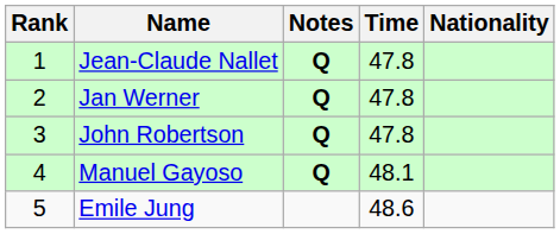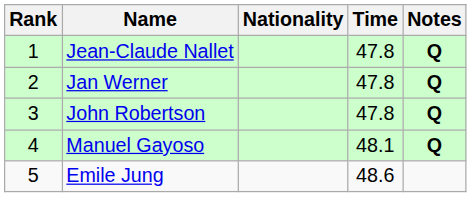 <table class="wikitable sortable" style="text-align:center">
 <tr>
 <th>Rank</th>
 <th>Name</th>
+<th>Nationality</th>
+<th>Time</th>
 <th>Notes</th>
-<th>Time</th>
-<th>Nationality</th>
 </tr>
 <tr bgcolor=ccffcc>
 <td>1</td>
 <td align=left><a href='#'>Jean-Claude Nallet</a></td>
+<td align=left></td>
+<td>47.8</td>
 <td><strong>Q</strong></td>
-<td>47.8</td>
-<td align=left></td>
 </tr>
 <tr bgcolor=ccffcc>
 <td>2</td>
 <td align=left><a href='#'>Jan Werner</a></td>
+<td align=left></td>
+<td>47.8</td>
 <td><strong>Q</strong></td>
-<td>47.8</td>
-<td align=left></td>
 </tr>
 <tr bgcolor=ccffcc>
 <td>3</td>
 <td align=left><a href='#'>John Robertson</a></td>
+<td align=left></td>
+<td>47.8</td>
 <td><strong>Q</strong></td>
-<td>47.8</td>
-<td align=left></td>
 </tr>
 <tr bgcolor=ccffcc>
 <td>4</td>
 <td align=left><a href='#'>Manuel Gayoso</a></td>
+<td align=left></td>
+<td>48.1</td>
 <td><strong>Q</strong></td>
-<td>48.1</td>
-<td align=left></td>
 </tr>
 <tr>
 <td>5</td>
 <td align=left><a href='#'>Emile Jung</a></td>
+<td align=left></td>
+<td>48.6</td>
 <td></td>
-<td>48.6</td>
-<td align=left></td>
 </tr>
 </table>
